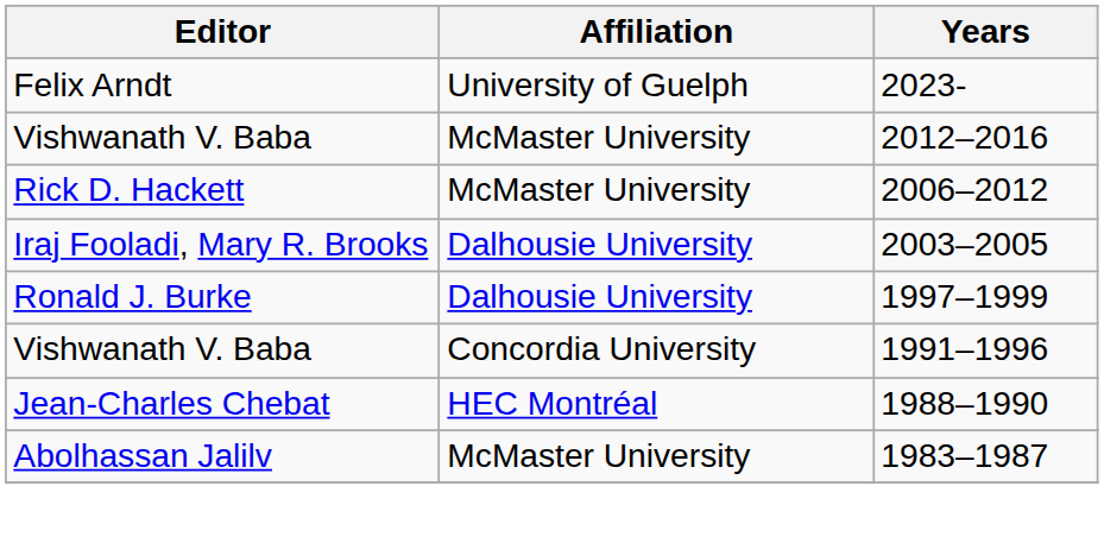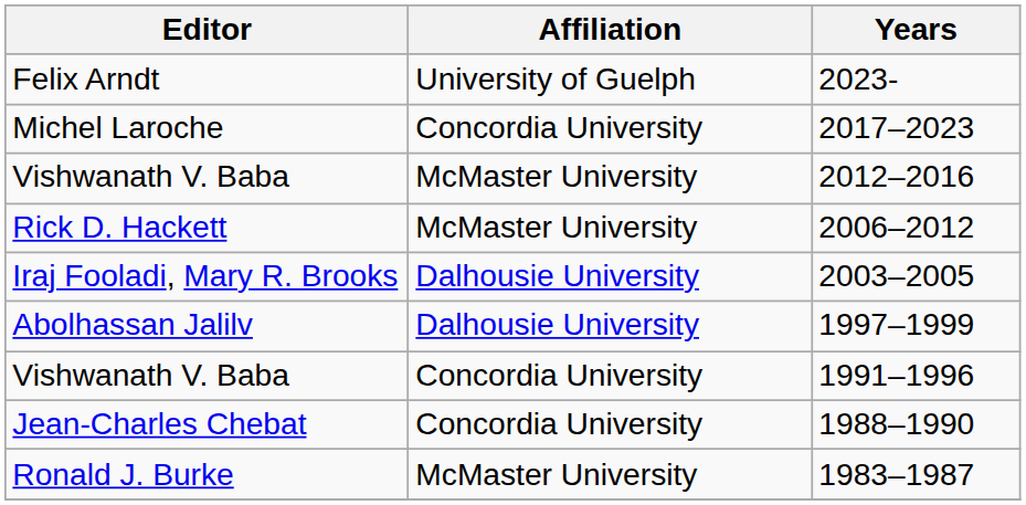 <table class="wikitable">
 <tr>
 <th width="200">Editor</th>
 <th width="200">Affiliation</th>
 <th width="100">Years</th>
 </tr>
 <tr>
 <td>Felix Arndt</td>
 <td>University of Guelph</td>
 <td>2023-</td>
+</tr>
+<tr>
+<td>Michel Laroche</td>
+<td>Concordia University</td>
+<td>2017–2023</td>
 </tr>
 <tr>
 <td>Vishwanath V. Baba</td>
 <td>McMaster University</td>
 <td>2012–2016</td>
 </tr>
 <tr>
 <td><a href='#'>Rick D. Hackett</a></td>
 <td>McMaster University</td>
 <td>2006–2012</td>
 </tr>
 <tr>
 <td><a href='#'>Iraj Fooladi</a>, <a href='#'>Mary R. Brooks</a></td>
 <td><a href='#'>Dalhousie University</a></td>
 <td>2003–2005</td>
 </tr>
 <tr>
-<td><a href='#'>Ronald J. Burke</a></td>
+<td><a href='#'>Abolhassan Jalilv</a></td>
 <td><a href='#'>Dalhousie University</a></td>
 <td>1997–1999</td>
 </tr>
 <tr>
 <td>Vishwanath V. Baba</td>
 <td>Concordia University</td>
 <td>1991–1996</td>
 </tr>
 <tr>
 <td><a href='#'>Jean-Charles Chebat</a></td>
-<td><a href='#'>HEC Montréal</a></td>
+<td>Concordia University</td>
 <td>1988–1990</td>
 </tr>
 <tr>
-<td><a href='#'>Abolhassan Jalilv</a></td>
+<td><a href='#'>Ronald J. Burke</a></td>
 <td>McMaster University</td>
 <td>1983–1987</td>
 </tr>
 <tr>
 </tr>
 </table>
